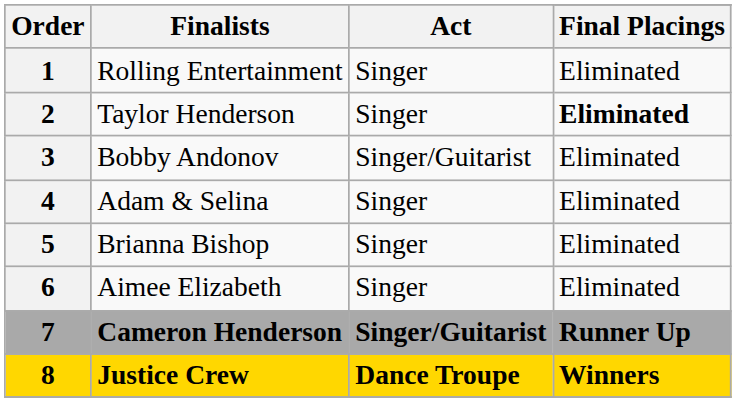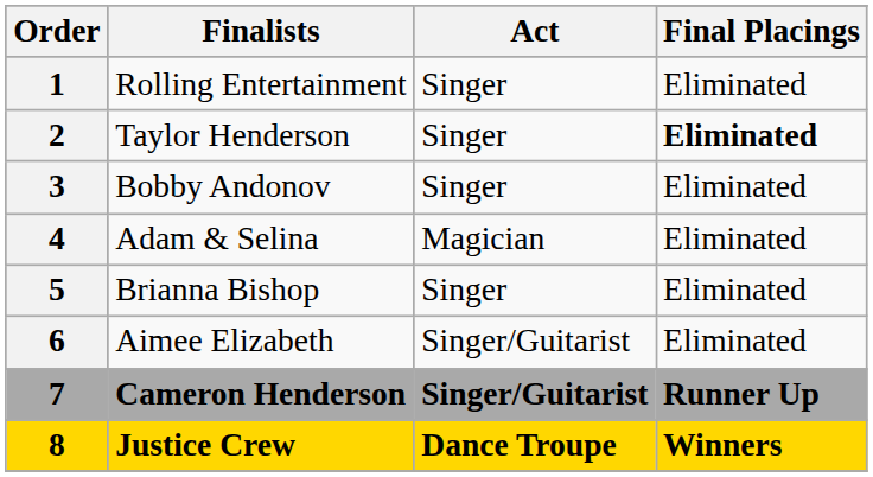 <table class="wikitable">
 <tr>
 <th rowspan=2>Order</th>
 <th rowspan=2>Finalists</th>
 <th rowspan=2>Act</th>
 </tr>
 <tr>
 <th rowspan=1>Final Placings</th>
 </tr>
 <tr>
 <th>1</th>
 <td>Rolling Entertainment</td>
 <td>Singer</td>
 <td>Eliminated</td>
 </tr>
 <tr>
 <th>2</th>
 <td>Taylor Henderson</td>
 <td>Singer</td>
 <td><strong>Eliminated</strong></td>
 </tr>
 <tr>
 <th>3</th>
 <td>Bobby Andonov</td>
-<td>Singer/Guitarist</td>
+<td>Singer</td>
 <td>Eliminated</td>
 </tr>
 <tr>
 <th>4</th>
 <td>Adam & Selina</td>
-<td>Singer</td>
+<td>Magician</td>
 <td>Eliminated</td>
 </tr>
 <tr>
 <th>5</th>
 <td>Brianna Bishop</td>
 <td>Singer</td>
 <td>Eliminated</td>
 </tr>
 <tr>
 <th>6</th>
 <td>Aimee Elizabeth</td>
-<td>Singer</td>
+<td>Singer/Guitarist</td>
 <td>Eliminated</td>
 </tr>
 <tr>
 <th style="background-color:darkgray">7</th>
 <td style="background-color:darkgray"><strong>Cameron Henderson</strong></td>
 <td style="background-color:darkgray"><strong>Singer/Guitarist</strong></td>
 <td style="background-color:darkgray"><strong>Runner Up</strong></td>
 </tr>
 <tr>
 <th style="background-color:gold">8</th>
 <td style="background-color:gold"><strong>Justice Crew</strong></td>
 <td style="background-color:gold"><strong>Dance Troupe</strong></td>
 <td style="background-color:gold"><strong>Winners</strong></td>
 </tr>
 <tr>
 </tr>
 </table>
